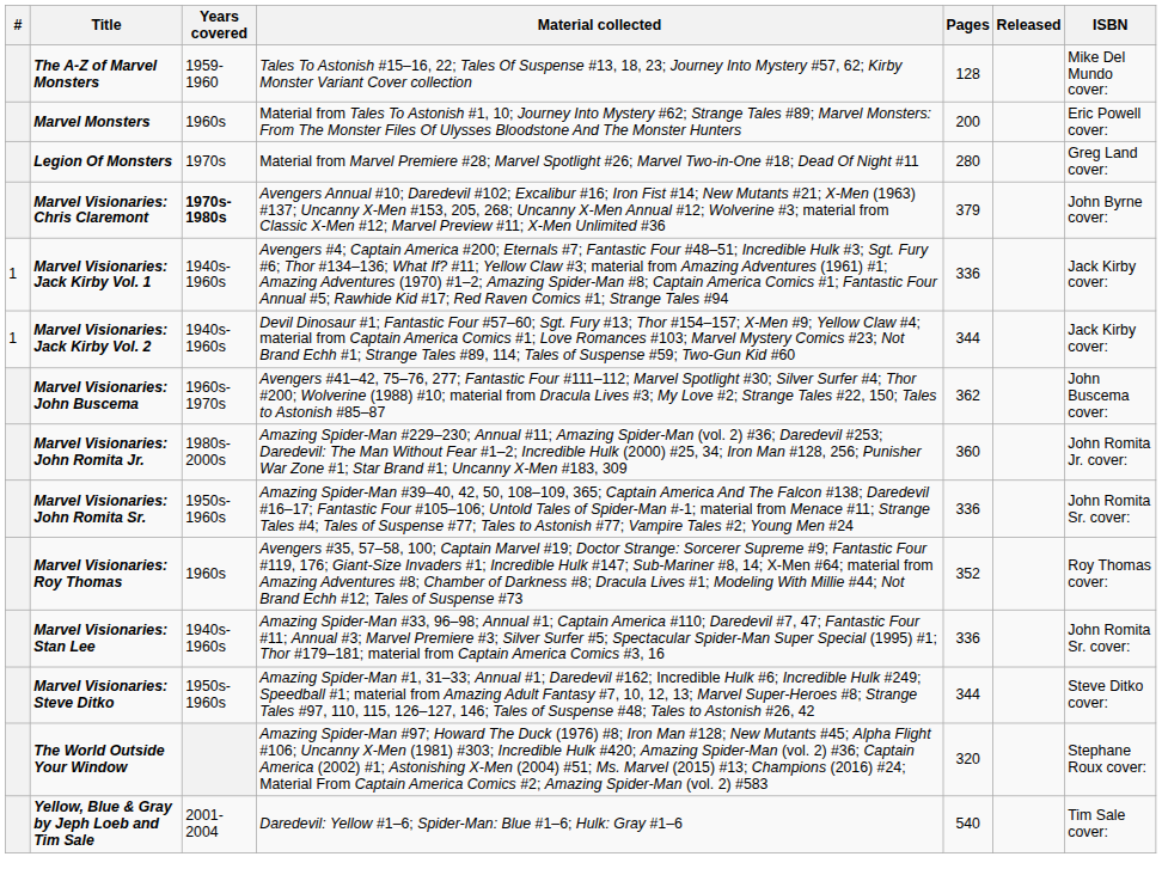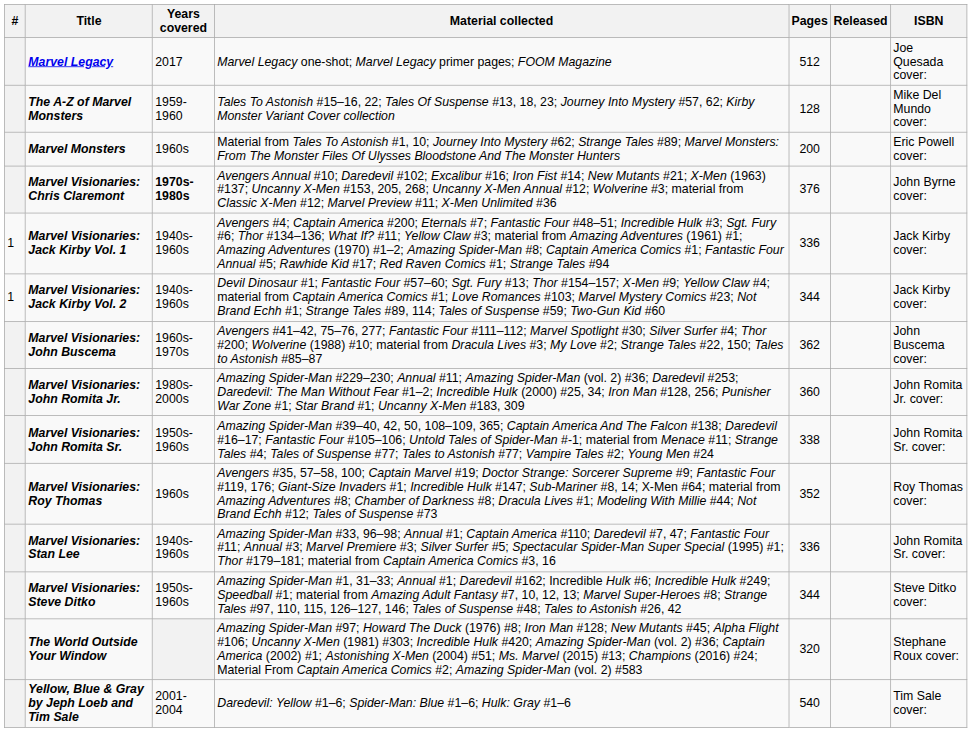 <table class="wikitable sortable" width=99%>
 <tr>
 <th class="unsortable" width=20px>#</th>
 <th>Title</th>
 <th>Years covered</th>
 <th class="unsortable">Material collected</th>
 <th>Pages</th>
 <th>Released</th>
 <th class="unsortable">ISBN</th>
+</tr>
+<tr>
+<th style="background-color: light grey;"></th>
+<td><strong><em><a href='#'>Marvel Legacy</a></em></strong></td>
+<td>2017</td>
+<td><em>Marvel Legacy</em> one-shot; <em>Marvel Legacy</em> primer pages; <em>FOOM Magazine</em></td>
+<td style="text-align: center;">512</td>
+<td></td>
+<td>Joe Quesada cover: </td>
 </tr>
 <tr>
 <th style="background-color: light grey;"></th>
 <td><strong><em>The A-Z of Marvel Monsters</em></strong></td>
 <td>1959-1960</td>
 <td><em>Tales To Astonish</em> #15–16, 22; <em>Tales Of Suspense</em> #13, 18, 23; <em>Journey Into Mystery</em> #57, 62; <em>Kirby Monster Variant Cover collection</em></td>
 <td style="text-align: center;">128</td>
 <td></td>
 <td>Mike Del Mundo cover: </td>
 </tr>
 <tr>
 <th style="background-color: light grey;"></th>
 <td><strong><em>Marvel Monsters</em></strong></td>
 <td>1960s</td>
 <td>Material from <em>Tales To Astonish</em> #1, 10; <em>Journey Into Mystery</em> #62; <em>Strange Tales</em> #89; <em>Marvel Monsters: From The Monster Files Of Ulysses Bloodstone And The Monster Hunters</em></td>
 <td style="text-align: center;">200</td>
 <td></td>
 <td>Eric Powell cover: </td>
 </tr>
 <tr>
 <th style="background-color: light grey;"></th>
-<td><strong><em>Legion Of Monsters</em></strong></td>
-<td>1970s</td>
-<td>Material from <em>Marvel Premiere</em> #28; <em>Marvel Spotlight</em> #26; <em>Marvel Two-in-One</em> #18; <em>Dead Of Night</em> #11</td>
-<td style="text-align: center;">280</td>
-<td></td>
-<td>Greg Land cover: </td>
-</tr>
-<tr>
-<th style="background-color: light grey;"></th>
 <td><strong><em>Marvel Visionaries: Chris Claremont</em></strong></td>
 <td><strong>1970s-1980s</strong></td>
 <td><em>Avengers Annual</em> #10; <em>Daredevil</em> #102; <em>Excalibur</em> #16; <em>Iron Fist</em> #14; <em>New Mutants</em> #21; <em>X-Men</em> (1963) #137; <em>Uncanny X-Men</em> #153, 205, 268; <em>Uncanny X-Men Annual</em> #12; <em>Wolverine</em> #3; material from <em>Classic X-Men</em> #12; <em>Marvel Preview</em> #11; <em>X-Men Unlimited</em> #36</td>
-<td style="text-align: center;">379</td>
+<td style="text-align: center;">376</td>
 <td></td>
 <td>John Byrne cover: </td>
 </tr>
 <tr>
 <td>1</td>
 <td><strong><em>Marvel Visionaries: Jack Kirby Vol. 1</em></strong></td>
 <td>1940s-1960s</td>
 <td><em>Avengers</em> #4; <em>Captain America</em> #200; <em>Eternals</em> #7; <em>Fantastic Four</em> #48–51; <em>Incredible Hulk</em> #3; <em>Sgt. Fury</em> #6; <em>Thor</em> #134–136; <em>What If?</em> #11; <em>Yellow Claw</em> #3; material from <em>Amazing Adventures</em> (1961) #1; <em>Amazing Adventures</em> (1970) #1–2; <em>Amazing Spider-Man</em> #8; <em>Captain America Comics</em> #1; <em>Fantastic Four Annual</em> #5; <em>Rawhide Kid</em> #17; <em>Red Raven Comics</em> #1; <em>Strange Tales</em> #94</td>
 <td style="text-align: center;">336</td>
 <td></td>
 <td>Jack Kirby cover: </td>
 </tr>
 <tr>
 <td>1</td>
 <td><strong><em>Marvel Visionaries: Jack Kirby Vol. 2</em></strong></td>
 <td>1940s-1960s</td>
 <td><em>Devil Dinosaur</em> #1; <em>Fantastic Four</em> #57–60; <em>Sgt. Fury</em> #13; <em>Thor</em> #154–157; <em>X-Men</em> #9; <em>Yellow Claw</em> #4; material from <em>Captain America Comics</em> #1; <em>Love Romances</em> #103; <em>Marvel Mystery Comics</em> #23; <em>Not Brand Echh</em> #1; <em>Strange Tales</em> #89, 114; <em>Tales of Suspense</em> #59; <em>Two-Gun Kid</em> #60</td>
 <td style="text-align: center;">344</td>
 <td></td>
 <td>Jack Kirby cover: </td>
 </tr>
 <tr>
 <th style="background-color: light grey;"></th>
 <td><strong><em>Marvel Visionaries: John Buscema</em></strong></td>
 <td>1960s-1970s</td>
 <td><em>Avengers</em> #41–42, 75–76, 277; <em>Fantastic Four</em> #111–112; <em>Marvel Spotlight</em> #30; <em>Silver Surfer</em> #4; <em>Thor</em> #200; <em>Wolverine</em> (1988) #10; material from <em>Dracula Lives</em> #3; <em>My Love</em> #2; <em>Strange Tales</em> #22, 150; <em>Tales to Astonish</em> #85–87</td>
 <td style="text-align: center;">362</td>
 <td></td>
 <td>John Buscema cover: </td>
 </tr>
 <tr>
 <th style="background-color: light grey;"></th>
 <td><strong><em>Marvel Visionaries: John Romita Jr.</em></strong></td>
 <td>1980s-2000s</td>
 <td><em>Amazing Spider-Man</em> #229–230; <em>Annual</em> #11; <em>Amazing Spider-Man</em> (vol. 2) #36; <em>Daredevil</em> #253; <em>Daredevil: The Man Without Fear</em> #1–2; <em>Incredible Hulk</em> (2000) #25, 34; <em>Iron Man</em> #128, 256; <em>Punisher War Zone</em> #1; <em>Star Brand</em> #1; <em>Uncanny X-Men</em> #183, 309</td>
 <td style="text-align: center;">360</td>
 <td></td>
 <td>John Romita Jr. cover: </td>
 </tr>
 <tr>
 <th style="background-color: light grey;"></th>
 <td><strong><em>Marvel Visionaries: John Romita Sr.</em></strong></td>
 <td>1950s-1960s</td>
 <td><em>Amazing Spider-Man</em> #39–40, 42, 50, 108–109, 365; <em>Captain America And The Falcon</em> #138; <em>Daredevil</em> #16–17; <em>Fantastic Four</em> #105–106; <em>Untold Tales of Spider-Man</em> #-1; material from <em>Menace</em> #11; <em>Strange Tales</em> #4; <em>Tales of Suspense</em> #77; <em>Tales to Astonish</em> #77; <em>Vampire Tales</em> #2; <em>Young Men</em> #24</td>
-<td style="text-align: center;">336</td>
+<td style="text-align: center;">338</td>
 <td></td>
 <td>John Romita Sr. cover: </td>
 </tr>
 <tr>
 <th style="background-color: light grey;"></th>
 <td><strong><em>Marvel Visionaries: Roy Thomas</em></strong></td>
 <td>1960s</td>
 <td><em>Avengers</em> #35, 57–58, 100; <em>Captain Marvel</em> #19; <em>Doctor Strange: Sorcerer Supreme</em> #9; <em>Fantastic Four</em> #119, 176; <em>Giant-Size Invaders</em> #1; <em>Incredible Hulk</em> #147; <em>Sub-Mariner</em> #8, 14; X-Men #64; material from <em>Amazing Adventures</em> #8; <em>Chamber of Darkness</em> #8; <em>Dracula Lives</em> #1; <em>Modeling With Millie</em> #44; <em>Not Brand Echh</em> #12; <em>Tales of Suspense</em> #73</td>
 <td style="text-align: center;">352</td>
 <td></td>
 <td>Roy Thomas cover: </td>
 </tr>
 <tr>
 <th style="background-color: light grey;"></th>
 <td><strong><em>Marvel Visionaries: Stan Lee</em></strong></td>
 <td>1940s-1960s</td>
 <td><em>Amazing Spider-Man</em> #33, 96–98; <em>Annual</em> #1; <em>Captain America</em> #110; <em>Daredevil</em> #7, 47; <em>Fantastic Four</em> #11; <em>Annual</em> #3; <em>Marvel Premiere</em> #3; <em>Silver Surfer</em> #5; <em>Spectacular Spider-Man Super Special</em> (1995) #1; <em>Thor</em> #179–181; material from <em>Captain America Comics</em> #3, 16</td>
 <td style="text-align: center;">336</td>
 <td></td>
 <td>John Romita Sr. cover: </td>
 </tr>
 <tr>
 <th style="background-color: light grey;"></th>
 <td><strong><em>Marvel Visionaries: Steve Ditko</em></strong></td>
 <td>1950s-1960s</td>
 <td><em>Amazing Spider-Man</em> #1, 31–33; <em>Annual</em> #1; <em>Daredevil</em> #162; Incredible <em>Hulk</em> #6; <em>Incredible Hulk</em> #249; <em>Speedball</em> #1; material from <em>Amazing Adult Fantasy</em> #7, 10, 12, 13; <em>Marvel Super-Heroes</em> #8; <em>Strange Tales</em> #97, 110, 115, 126–127, 146; <em>Tales of Suspense</em> #48; <em>Tales to Astonish</em> #26, 42</td>
 <td style="text-align: center;">344</td>
 <td></td>
 <td>Steve Ditko cover: </td>
 </tr>
 <tr>
 <th style="background-color: light grey;"></th>
 <td><strong><em>The World Outside Your Window</em></strong></td>
 <th style="background-color: light grey;"></th>
 <td><em>Amazing Spider-Man</em> #97; <em>Howard The Duck</em> (1976) #8; <em>Iron Man</em> #128; <em>New Mutants</em> #45; <em>Alpha Flight</em> #106; <em>Uncanny X-Men</em> (1981) #303; <em>Incredible Hulk</em> #420; <em>Amazing Spider-Man</em> (vol. 2) #36; <em>Captain America</em> (2002) #1; <em>Astonishing X-Men</em> (2004) #51; <em>Ms. Marvel</em> (2015) #13; <em>Champions</em> (2016) #24; Material From <em>Captain America Comics</em> #2; <em>Amazing Spider-Man</em> (vol. 2) #583</td>
 <td style="text-align: center;">320</td>
 <td></td>
 <td>Stephane Roux cover: </td>
 </tr>
 <tr>
 <th style="background-color: light grey;"></th>
 <td><strong><em>Yellow, Blue & Gray by Jeph Loeb and Tim Sale</em></strong></td>
 <td>2001-2004</td>
 <td><em>Daredevil: Yellow</em> #1–6; <em>Spider-Man: Blue</em> #1–6; <em>Hulk: Gray</em> #1–6</td>
 <td style="text-align: center;">540</td>
 <td></td>
 <td>Tim Sale cover: </td>
 </tr>
 </table>
